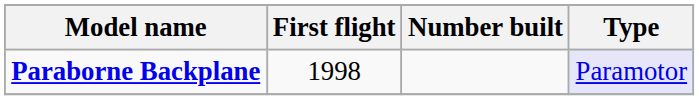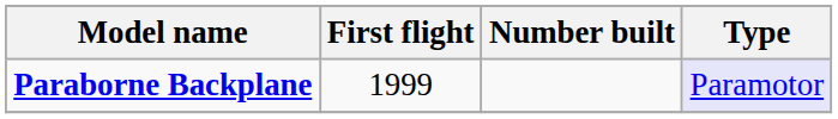 <table class="wikitable" align=center style="font-size:90%;">
 <tr>
 </tr>
 <tr style="background:#efefef;">
 <th>Model name</th>
 <th>First flight</th>
 <th>Number built</th>
 <th>Type</th>
 </tr>
 <tr>
 <td align=left><strong><a href='#'>Paraborne Backplane</a></strong></td>
-<td align=center>1998</td>
+<td align=center>1999</td>
 <td align=center></td>
 <td align=left style="background: lavender;"><a href='#'>Paramotor</a></td>
 </tr>
 <tr>
 </tr>
 </table>
